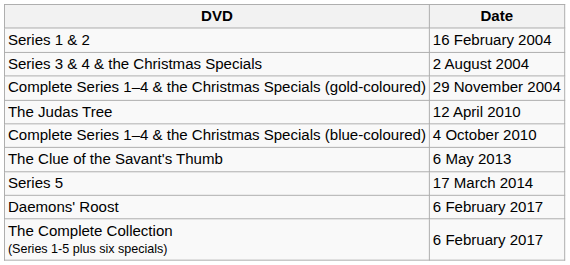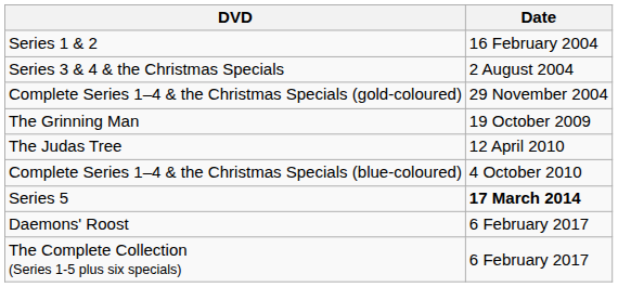 <table class="wikitable">
 <tr>
 <th>DVD</th>
 <th>Date</th>
 </tr>
 <tr>
 <td>Series 1 & 2</td>
 <td>16 February 2004</td>
 </tr>
 <tr>
 <td>Series 3 & 4 & the Christmas Specials</td>
 <td>2 August 2004</td>
 </tr>
 <tr>
 <td>Complete Series 1–4 & the Christmas Specials (gold-coloured)</td>
 <td>29 November 2004</td>
 </tr>
 <tr>
+<td>The Grinning Man</td>
+<td>19 October 2009</td>
+</tr>
+<tr>
 <td>The Judas Tree</td>
 <td>12 April 2010</td>
 </tr>
 <tr>
 <td>Complete Series 1–4 & the Christmas Specials  (blue-coloured)</td>
 <td>4 October 2010</td>
 </tr>
 <tr>
-<td>The Clue of the Savant's Thumb</td>
-<td>6 May 2013</td>
-</tr>
-<tr>
 <td>Series 5</td>
-<td>17 March 2014</td>
+<td><strong>17 March 2014</strong></td>
 </tr>
 <tr>
 <td>Daemons' Roost</td>
 <td>6 February 2017</td>
 </tr>
 <tr>
 <td>The Complete Collection<br><small>(Series 1-5 plus six specials)</small></td>
 <td>6 February 2017</td>
 </tr>
 </table>
